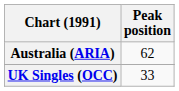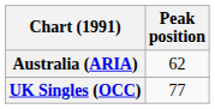 <table class="wikitable sortable plainrowheaders">
 <tr>
 <th>Chart (1991)</th>
 <th>Peak<br>position</th>
 </tr>
 <tr>
 <th scope="row">Australia (<a href='#'>ARIA</a>)</th>
 <td align=center>62</td>
 </tr>
 <tr>
 </tr>
 <tr>
 <th scope="row"><a href='#'>UK Singles</a> (<a href='#'>OCC</a>)</th>
-<td align=center>33</td>
+<td align=center>77</td>
 </tr>
 </table>
